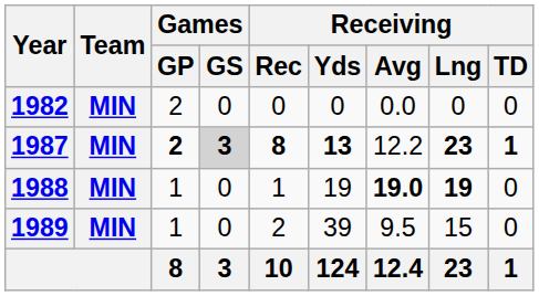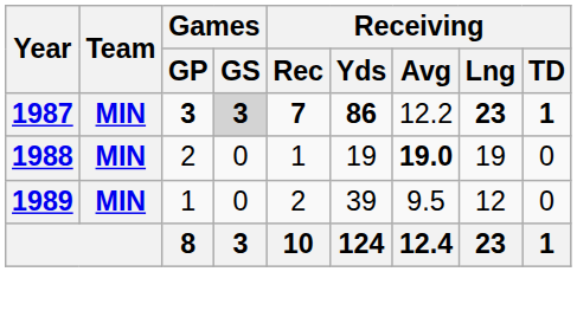 <table class="wikitable" style="text-align:center">
 <tr>
 <th rowspan="2">Year</th>
 <th rowspan="2">Team</th>
 <th colspan="2">Games</th>
 <th colspan="5">Receiving</th>
 </tr>
 <tr>
 <th>GP</th>
 <th>GS</th>
 <th>Rec</th>
 <th>Yds</th>
 <th>Avg</th>
 <th>Lng</th>
 <th>TD</th>
 </tr>
 <tr>
-<th><a href='#'>1982</a></th>
-<th><a href='#'>MIN</a></th>
-<td>2</td>
-<td>0</td>
-<td>0</td>
-<td>0</td>
-<td>0.0</td>
-<td>0</td>
-<td>0</td>
-</tr>
-<tr>
 <th><a href='#'>1987</a></th>
 <th><a href='#'>MIN</a></th>
-<td><strong>2</strong></td>
+<td><strong>3</strong></td>
 <td style="background: lightgrey;"><strong>3</strong></td>
-<td><strong>8</strong></td>
-<td><strong>13</strong></td>
+<td><strong>7</strong></td>
+<td><strong>86</strong></td>
 <td>12.2</td>
 <td><strong>23</strong></td>
 <td><strong>1</strong></td>
 </tr>
 <tr>
 <th><a href='#'>1988</a></th>
 <th><a href='#'>MIN</a></th>
-<td>1</td>
+<td>2</td>
 <td>0</td>
 <td>1</td>
 <td>19</td>
 <td><strong>19.0</strong></td>
-<td><strong>19</strong></td>
+<td>19</td>
 <td>0</td>
 </tr>
 <tr>
 <th><a href='#'>1989</a></th>
 <th><a href='#'>MIN</a></th>
 <td>1</td>
 <td>0</td>
 <td>2</td>
 <td>39</td>
 <td>9.5</td>
-<td>15</td>
+<td>12</td>
 <td>0</td>
 </tr>
 <tr>
 <th colspan="2"></th>
 <th>8</th>
 <th>3</th>
 <th>10</th>
 <th>124</th>
 <th>12.4</th>
 <th>23</th>
 <th>1</th>
 </tr>
 </table>
